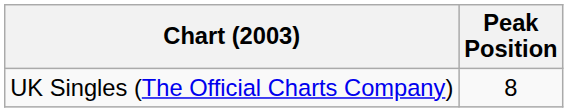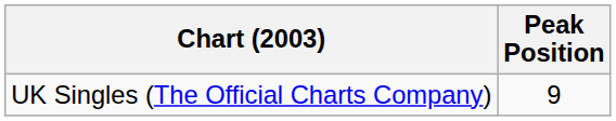 <table class="wikitable sortable">
 <tr>
 <th align="left">Chart (2003)</th>
 <th align="left">Peak<br>Position</th>
 </tr>
 <tr>
 <td align="left">UK Singles (<a href='#'>The Official Charts Company</a>)</td>
-<td align="center">8</td>
+<td align="center">9</td>
 </tr>
 </table>
